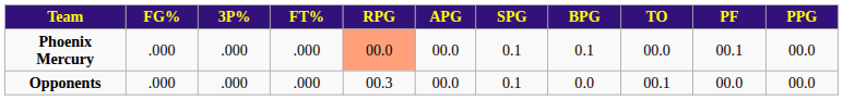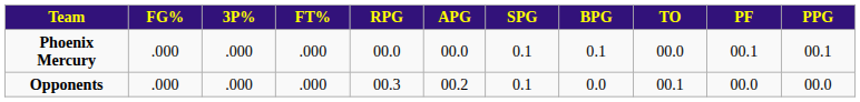 <table class="wikitable sortable" style="text-align:center;">
 <tr>
 <th style="background:#32127A;color:#FFFF00;" width="10%">Team</th>
 <th style="background:#32127A;color:#FFFF00;" width="6%">FG%</th>
 <th style="background:#32127A;color:#FFFF00;" width="6%">3P%</th>
 <th style="background:#32127A;color:#FFFF00;" width="6%">FT%</th>
 <th style="background:#32127A;color:#FFFF00;" width="6%">RPG</th>
 <th style="background:#32127A;color:#FFFF00;" width="5%">APG</th>
 <th style="background:#32127A;color:#FFFF00;" width="6%">SPG</th>
 <th style="background:#32127A;color:#FFFF00;" width="6%">BPG</th>
 <th style="background:#32127A;color:#FFFF00;" width="6%">TO</th>
 <th style="background:#32127A;color:#FFFF00;" width="6%">PF</th>
 <th style="background:#32127A;color:#FFFF00;" width="6%">PPG</th>
 </tr>
 <tr>
 <td><strong>Phoenix Mercury</strong></td>
 <td>.000</td>
 <td>.000</td>
 <td>.000</td>
-<td style="background: lightsalmon;">00.0</td>
+<td>00.0</td>
 <td>00.0</td>
 <td>0.1</td>
 <td>0.1</td>
 <td>00.0</td>
 <td>00.1</td>
-<td>00.0</td>
+<td>00.1</td>
 </tr>
 <tr>
 <td><strong>Opponents</strong></td>
 <td>.000</td>
 <td>.000</td>
 <td>.000</td>
 <td>00.3</td>
-<td>00.0</td>
+<td>00.2</td>
 <td>0.1</td>
 <td>0.0</td>
 <td>00.1</td>
 <td>00.0</td>
 <td>00.0</td>
 </tr>
 </table>
